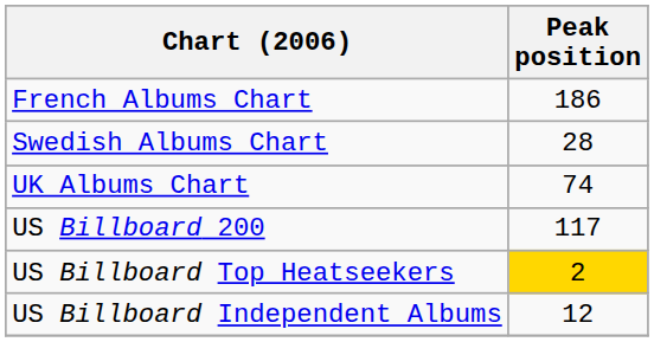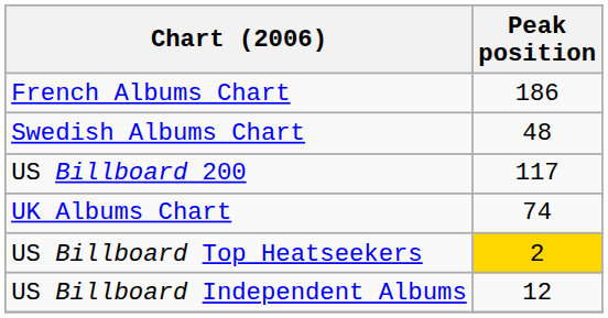 <table class="wikitable">
 <tr>
 <th>Chart (2006)</th>
 <th>Peak<br>position</th>
 </tr>
 <tr>
 <td><a href='#'>French Albums Chart</a></td>
 <td align="center">186</td>
 </tr>
 <tr>
 <td><a href='#'>Swedish Albums Chart</a></td>
-<td align="center">28</td>
+<td align="center">48</td>
+</tr>
+<tr>
+<td>US <a href='#'><em>Billboard</em> 200</a></td>
+<td align="center">117</td>
 </tr>
 <tr>
 <td><a href='#'>UK Albums Chart</a></td>
 <td align="center">74</td>
-</tr>
-<tr>
-<td>US <a href='#'><em>Billboard</em> 200</a></td>
-<td align="center">117</td>
 </tr>
 <tr>
 <td>US <em>Billboard</em> <a href='#'>Top Heatseekers</a></td>
 <td align="center" style="background: gold;">2</td>
 </tr>
 <tr>
 <td>US <em>Billboard</em> <a href='#'>Independent Albums</a></td>
 <td align="center">12</td>
 </tr>
 <tr>
 </tr>
 </table>
